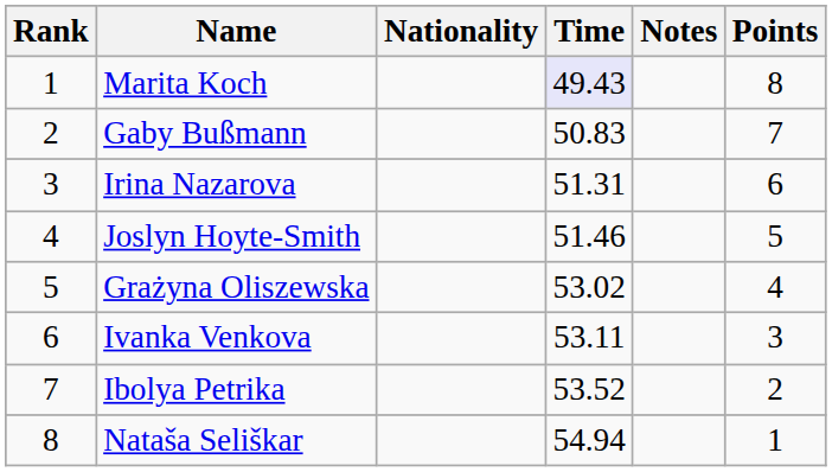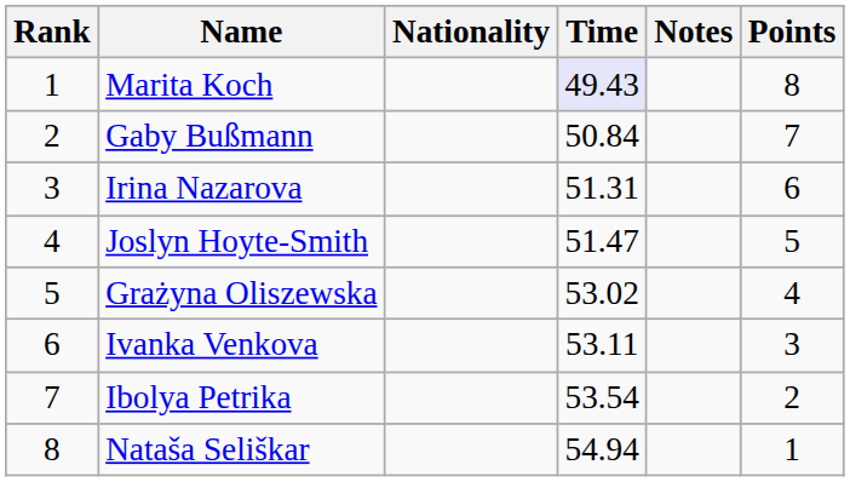 <table class="wikitable sortable" style="text-align:center">
 <tr>
 <th>Rank</th>
 <th>Name</th>
 <th>Nationality</th>
 <th>Time</th>
 <th>Notes</th>
 <th>Points</th>
 </tr>
 <tr>
 <td>1</td>
 <td align=left><a href='#'>Marita Koch</a></td>
 <td align=left></td>
 <td style="background: lavender;">49.43</td>
 <td></td>
 <td>8</td>
 </tr>
 <tr>
 <td>2</td>
 <td align=left><a href='#'>Gaby Bußmann</a></td>
 <td align=left></td>
-<td>50.83</td>
+<td>50.84</td>
 <td></td>
 <td>7</td>
 </tr>
 <tr>
 <td>3</td>
 <td align=left><a href='#'>Irina Nazarova</a></td>
 <td align=left></td>
 <td>51.31</td>
 <td></td>
 <td>6</td>
 </tr>
 <tr>
 <td>4</td>
 <td align=left><a href='#'>Joslyn Hoyte-Smith</a></td>
 <td align=left></td>
-<td>51.46</td>
+<td>51.47</td>
 <td></td>
 <td>5</td>
 </tr>
 <tr>
 <td>5</td>
 <td align=left><a href='#'>Grażyna Oliszewska</a></td>
 <td align=left></td>
 <td>53.02</td>
 <td></td>
 <td>4</td>
 </tr>
 <tr>
 <td>6</td>
 <td align=left><a href='#'>Ivanka Venkova</a></td>
 <td align=left></td>
 <td>53.11</td>
 <td></td>
 <td>3</td>
 </tr>
 <tr>
 <td>7</td>
 <td align=left><a href='#'>Ibolya Petrika</a></td>
 <td align=left></td>
-<td>53.52</td>
+<td>53.54</td>
 <td></td>
 <td>2</td>
 </tr>
 <tr>
 <td>8</td>
 <td align=left><a href='#'>Nataša Seliškar</a></td>
 <td align=left></td>
 <td>54.94</td>
 <td></td>
 <td>1</td>
 </tr>
 </table>
